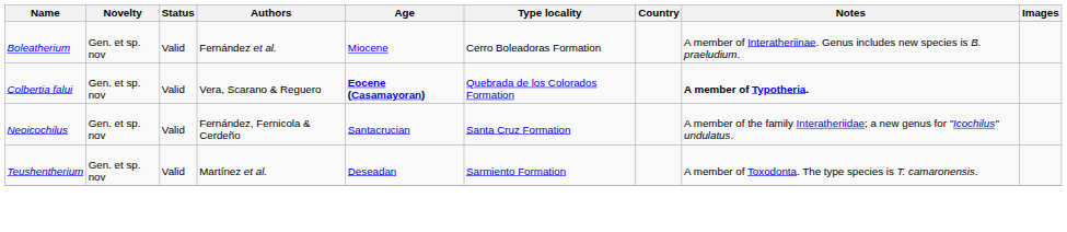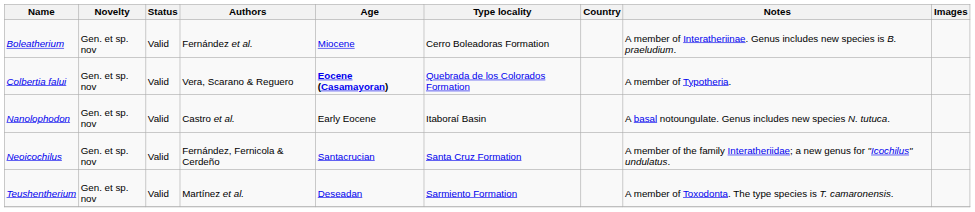 <table class="wikitable sortable" align="center" width="100%">
 <tr>
 <th>Name</th>
 <th>Novelty</th>
 <th>Status</th>
 <th>Authors</th>
 <th>Age</th>
 <th>Type locality</th>
 <th>Country</th>
 <th>Notes</th>
 <th>Images</th>
 </tr>
 <tr>
 <td><br><em><a href='#'>Boleatherium</a></em></td>
 <td><br>Gen. et sp. nov</td>
 <td><br>Valid</td>
 <td><br>Fernández <em>et al.</em></td>
 <td><br><a href='#'>Miocene</a></td>
 <td><br>Cerro Boleadoras Formation</td>
 <td><br></td>
 <td><br>A member of <a href='#'>Interatheriinae</a>. Genus includes new species is <em>B. praeludium</em>.</td>
 <td></td>
 </tr>
 <tr>
 <td><br><em><a href='#'>Colbertia falui</a></em></td>
 <td><br>Gen. et sp. nov</td>
 <td><br>Valid</td>
 <td><br>Vera, Scarano & Reguero</td>
 <td><strong><br><a href='#'>Eocene</a> (<a href='#'>Casamayoran</a>)</strong></td>
 <td><br><a href='#'>Quebrada de los Colorados Formation</a></td>
 <td><br></td>
-<td><strong><br>A member of <a href='#'>Typotheria</a>.</strong></td>
+<td><br>A member of <a href='#'>Typotheria</a>.</td>
+<td></td>
+</tr>
+<tr>
+<td><br><em><a href='#'>Nanolophodon</a></em></td>
+<td><br>Gen. et sp. nov</td>
+<td><br>Valid</td>
+<td><br>Castro <em>et al.</em></td>
+<td><br>Early Eocene</td>
+<td><br>Itaboraí Basin</td>
+<td><br></td>
+<td><br>A <a href='#'>basal</a> notoungulate. Genus includes new species <em>N. tutuca</em>.</td>
 <td></td>
 </tr>
 <tr>
 <td><br><em><a href='#'>Neoicochilus</a></em></td>
 <td><br>Gen. et sp. nov</td>
 <td><br>Valid</td>
 <td><br>Fernández, Fernicola & Cerdeño</td>
 <td><br><a href='#'>Santacrucian</a></td>
 <td><br><a href='#'>Santa Cruz Formation</a></td>
 <td><br></td>
 <td><br>A member of the family <a href='#'>Interatheriidae</a>; a new genus for <em>"<a href='#'>Icochilus</a>" undulatus</em>.</td>
 <td></td>
 </tr>
 <tr>
 <td><br><em><a href='#'>Teushentherium</a></em></td>
 <td><br>Gen. et sp. nov</td>
 <td><br>Valid</td>
 <td><br>Martínez <em>et al.</em></td>
 <td><br><a href='#'>Deseadan</a></td>
 <td><br><a href='#'>Sarmiento Formation</a></td>
 <td><br></td>
 <td><br>A member of <a href='#'>Toxodonta</a>. The type species is <em>T. camaronensis</em>.</td>
 <td></td>
 </tr>
 <tr>
 </tr>
 </table>
